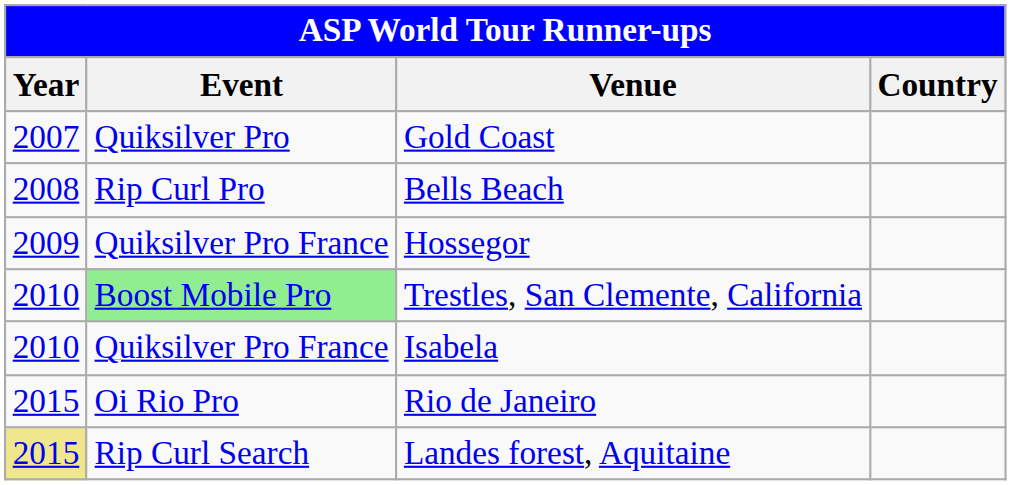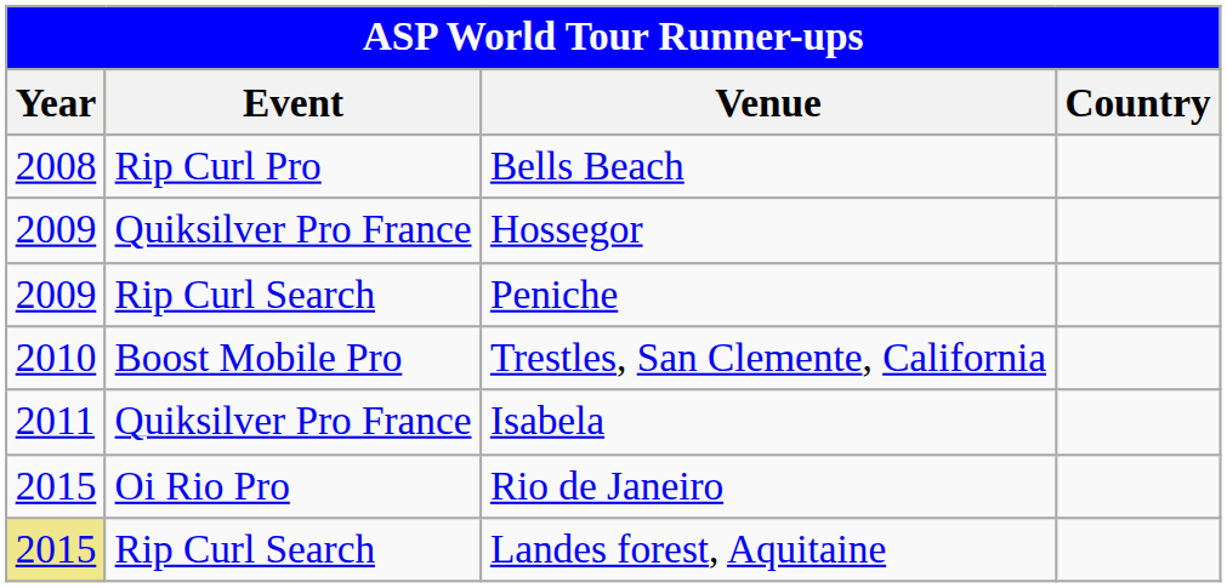 <table class="wikitable">
 <tr bgcolor=skyblue>
 <td colspan=4; style="background: blue; color: white" align="center"><strong>ASP World Tour Runner-ups</strong></td>
 </tr>
 <tr bgcolor=#bdb76b>
 <th>Year</th>
 <th>Event</th>
 <th>Venue</th>
 <th>Country</th>
-</tr>
-<tr>
-<td><a href='#'>2007</a></td>
-<td><a href='#'>Quiksilver Pro</a></td>
-<td><a href='#'>Gold Coast</a></td>
-<td></td>
 </tr>
 <tr>
 <td><a href='#'>2008</a></td>
 <td><a href='#'>Rip Curl Pro</a></td>
 <td><a href='#'>Bells Beach</a></td>
 <td></td>
 </tr>
 <tr>
 <td><a href='#'>2009</a></td>
 <td><a href='#'>Quiksilver Pro France</a></td>
 <td><a href='#'>Hossegor</a></td>
 <td></td>
 </tr>
 <tr>
+<td><a href='#'>2009</a></td>
+<td><a href='#'>Rip Curl Search</a></td>
+<td><a href='#'>Peniche</a></td>
+<td></td>
+</tr>
+<tr>
 <td><a href='#'>2010</a></td>
-<td style="background: lightgreen;"><a href='#'>Boost Mobile Pro</a></td>
+<td><a href='#'>Boost Mobile Pro</a></td>
 <td><a href='#'>Trestles</a>, <a href='#'>San Clemente</a>, <a href='#'>California</a></td>
 <td></td>
 </tr>
 <tr>
-<td><a href='#'>2010</a></td>
+<td><a href='#'>2011</a></td>
 <td><a href='#'>Quiksilver Pro France</a></td>
 <td><a href='#'>Isabela</a></td>
 <td></td>
 </tr>
 <tr>
 <td><a href='#'>2015</a></td>
 <td><a href='#'>Oi Rio Pro</a></td>
 <td><a href='#'>Rio de Janeiro</a></td>
 <td></td>
 </tr>
 <tr>
 <td style="background: khaki;"><a href='#'>2015</a></td>
 <td><a href='#'>Rip Curl Search</a></td>
 <td><a href='#'>Landes forest</a>, <a href='#'>Aquitaine</a></td>
 <td></td>
 </tr>
 </table>
